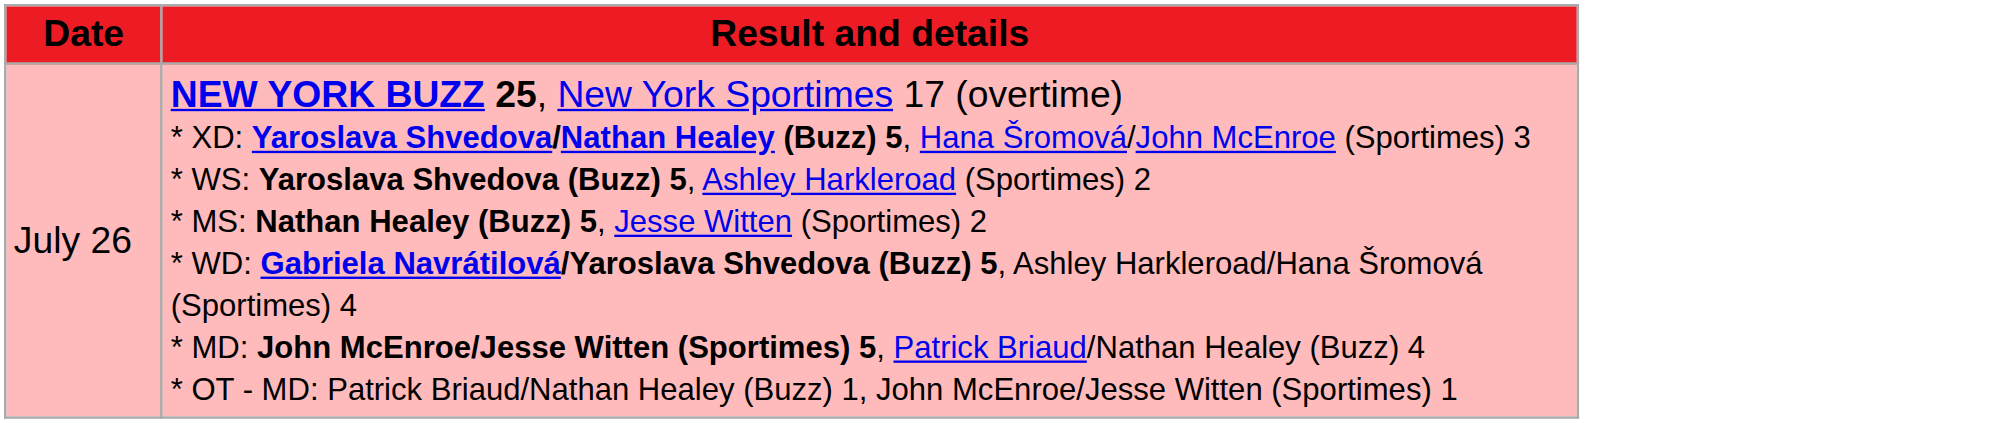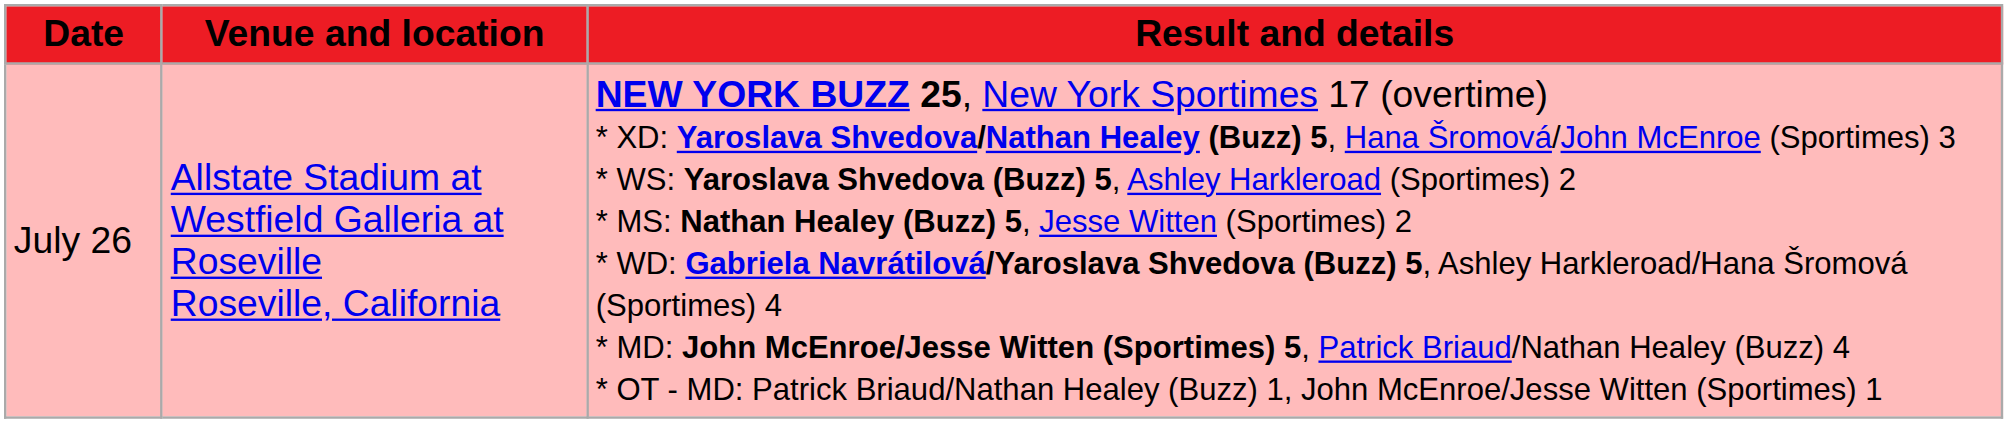 <table class="wikitable" style="text-align:left">
 <tr>
 <th style="background:#ED1C24; color:#black" width="60px">Date</th>
+<th style="background:#ED1C24; color:#black" width="175px">Venue and location</th>
 <th style="background:#ED1C24; color:#black" width="600px">Result and details</th>
 </tr>
 <tr bgcolor="ffbbbb">
 <td>July 26</td>
+<td><a href='#'>Allstate Stadium at Westfield Galleria at Roseville</a><br><a href='#'>Roseville, California</a></td>
 <td><strong><a href='#'>NEW YORK BUZZ</a> 25</strong>, <a href='#'>New York Sportimes</a> 17 (overtime)<br><small>* XD: <strong><a href='#'>Yaroslava Shvedova</a>/<a href='#'>Nathan Healey</a> (Buzz) 5</strong>, <a href='#'>Hana Šromová</a>/<a href='#'>John McEnroe</a> (Sportimes) 3<br>* WS: <strong>Yaroslava Shvedova (Buzz) 5</strong>, <a href='#'>Ashley Harkleroad</a> (Sportimes) 2<br>* MS: <strong>Nathan Healey (Buzz) 5</strong>, <a href='#'>Jesse Witten</a> (Sportimes) 2<br>* WD: <strong><a href='#'>Gabriela Navrátilová</a>/Yaroslava Shvedova (Buzz) 5</strong>, Ashley Harkleroad/Hana Šromová (Sportimes) 4<br>* MD: <strong>John McEnroe/Jesse Witten (Sportimes) 5</strong>, <a href='#'>Patrick Briaud</a>/Nathan Healey (Buzz) 4<br>* OT - MD: Patrick Briaud/Nathan Healey (Buzz) 1, John McEnroe/Jesse Witten (Sportimes) 1</small></td>
 </tr>
 </table>
